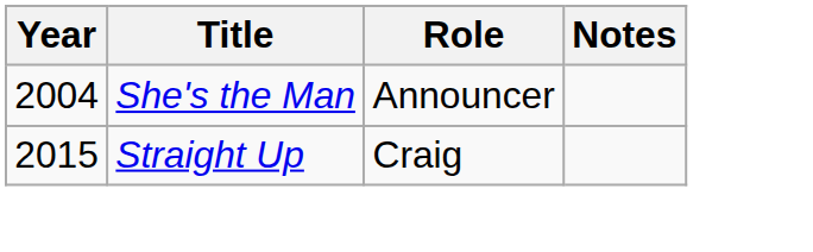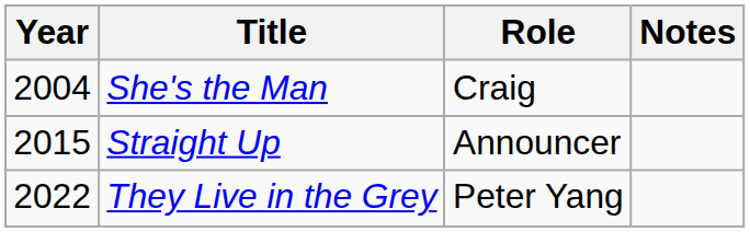 <table class="wikitable sortable">
 <tr>
 <th>Year</th>
 <th>Title</th>
 <th>Role</th>
 <th class="unsortable">Notes</th>
 </tr>
 <tr>
 <td>2004</td>
 <td><em><a href='#'>She's the Man</a></em></td>
-<td>Announcer</td>
+<td>Craig</td>
 <td></td>
 </tr>
 <tr>
 <td>2015</td>
 <td><em><a href='#'>Straight Up</a></em></td>
-<td>Craig</td>
+<td>Announcer</td>
+<td></td>
+</tr>
+<tr>
+<td>2022</td>
+<td><em><a href='#'>They Live in the Grey</a></em></td>
+<td>Peter Yang</td>
 <td></td>
 </tr>
 </table>
